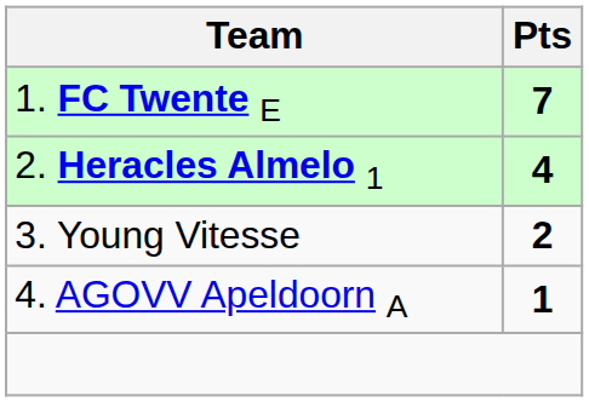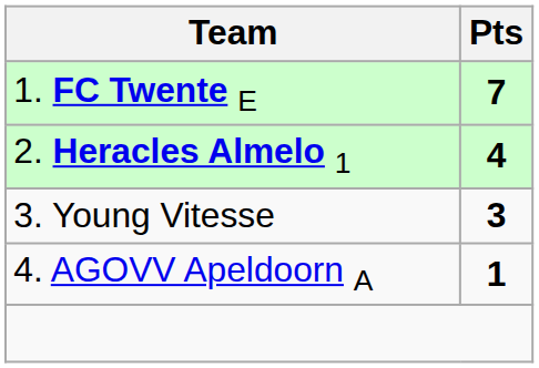 <table class="wikitable" style="text-align:center; float:left; margin-right:1em;">
 <tr>
 <th style="width:200px">Team</th>
 <th width=20>Pts</th>
 </tr>
 <tr bgcolor=ccffcc>
 <td align=left>1. <strong><a href='#'>FC Twente</a></strong> <sub>E</sub></td>
 <td><strong>7</strong></td>
 </tr>
 <tr bgcolor=ccffcc>
 <td align=left>2. <strong><a href='#'>Heracles Almelo</a></strong> <sub>1</sub></td>
 <td><strong>4</strong></td>
 </tr>
 <tr>
 <td align=left>3. Young Vitesse</td>
-<td><strong>2</strong></td>
+<td><strong>3</strong></td>
 </tr>
 <tr>
 <td align=left>4. <a href='#'>AGOVV Apeldoorn</a> <sub>A</sub></td>
 <td><strong>1</strong></td>
 </tr>
 <tr>
 <td colspan=2> </td>
 </tr>
 </table>
